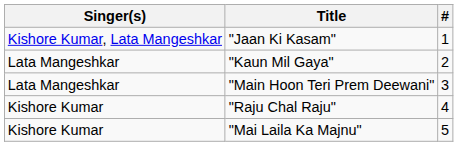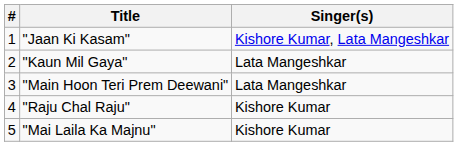 <table class="wikitable" style="font-size:95%;">
 <tr>
+<th>#</th>
+<th>Title</th>
 <th>Singer(s)</th>
-<th>Title</th>
-<th>#</th>
 </tr>
 <tr>
+<td>1</td>
+<td>"Jaan Ki Kasam"</td>
 <td><a href='#'>Kishore Kumar</a>, <a href='#'>Lata Mangeshkar</a></td>
-<td>"Jaan Ki Kasam"</td>
-<td>1</td>
 </tr>
 <tr>
+<td>2</td>
+<td>"Kaun Mil Gaya"</td>
 <td>Lata Mangeshkar</td>
-<td>"Kaun Mil Gaya"</td>
-<td>2</td>
 </tr>
 <tr>
+<td>3</td>
+<td>"Main Hoon Teri Prem Deewani"</td>
 <td>Lata Mangeshkar</td>
-<td>"Main Hoon Teri Prem Deewani"</td>
-<td>3</td>
 </tr>
 <tr>
+<td>4</td>
+<td>"Raju Chal Raju"</td>
 <td>Kishore Kumar</td>
-<td>"Raju Chal Raju"</td>
-<td>4</td>
 </tr>
 <tr>
+<td>5</td>
+<td>"Mai Laila Ka Majnu"</td>
 <td>Kishore Kumar</td>
-<td>"Mai Laila Ka Majnu"</td>
-<td>5</td>
 </tr>
 </table>
